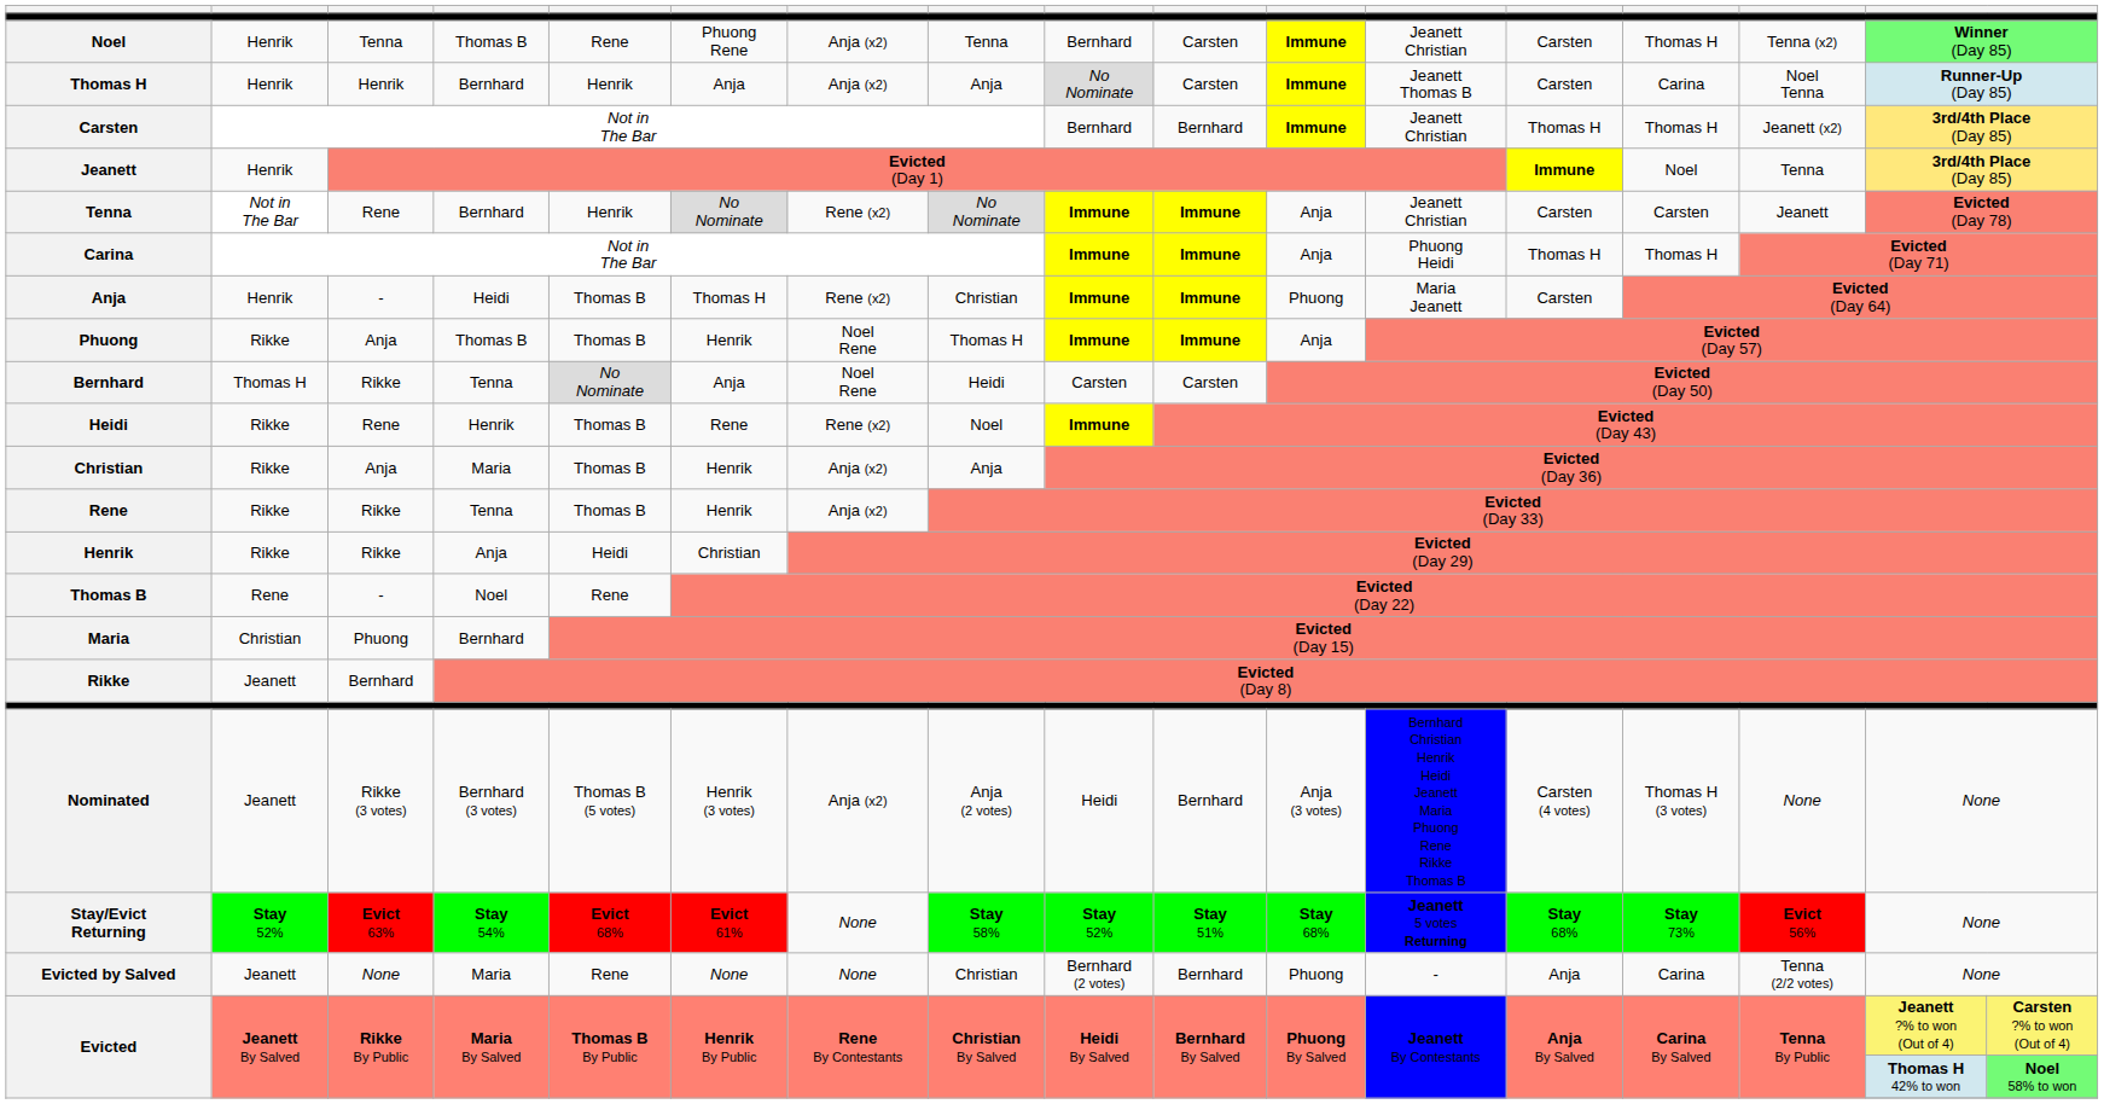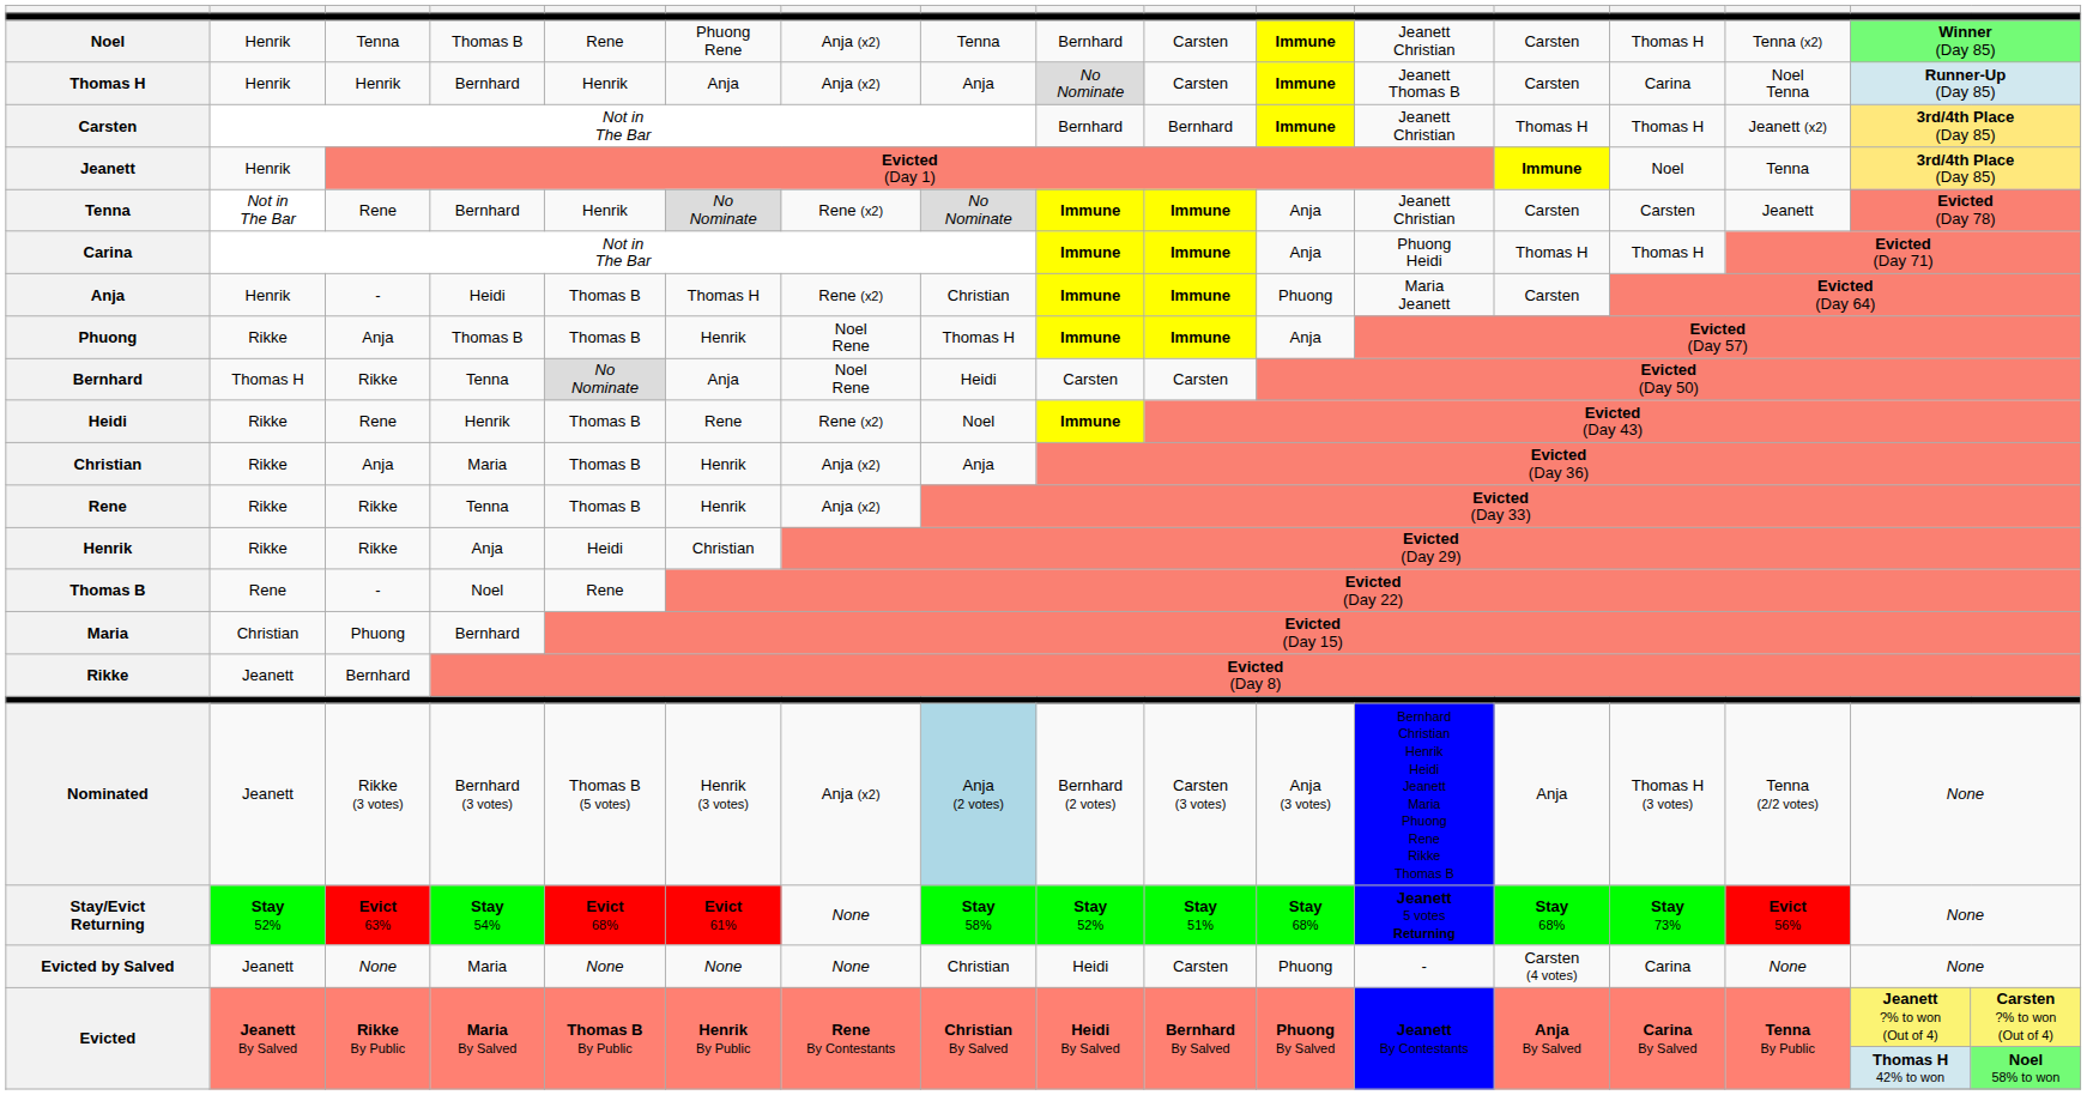 <table class="wikitable" style="font-size:90%; text-align:center; width: 96%; margin-left: auto; margin-right: auto;">
 <tr>
 <th></th>
 <th></th>
 <th></th>
 <th></th>
 <th></th>
 <th></th>
 <th></th>
 <th></th>
 <th></th>
 <th></th>
 <th></th>
 <th></th>
 <th></th>
 <th></th>
 <th></th>
 <th colspan=2></th>
 </tr>
 <tr>
 <th style="background:#000000;" colspan="17"></th>
 </tr>
 <tr>
 <th>Noel</th>
 <td>Henrik</td>
 <td>Tenna</td>
 <td>Thomas B</td>
 <td>Rene</td>
 <td>Phuong<br>Rene</td>
 <td>Anja <small>(x2)</small></td>
 <td>Tenna</td>
 <td>Bernhard</td>
 <td>Carsten</td>
 <td style="background:yellow; text-align:center;"><strong>Immune</strong></td>
 <td>Jeanett<br>Christian</td>
 <td>Carsten</td>
 <td>Thomas H</td>
 <td>Tenna <small>(x2)</small></td>
 <td style="background:#73FB76" colspan=2><strong>Winner</strong> <br> (Day 85)</td>
 </tr>
 <tr>
 <th>Thomas H</th>
 <td>Henrik</td>
 <td>Henrik</td>
 <td>Bernhard</td>
 <td>Henrik</td>
 <td>Anja</td>
 <td>Anja <small>(x2)</small></td>
 <td>Anja</td>
 <td style="background:#DCDCDC; text-align:center;"><em>No<br>Nominate</em></td>
 <td>Carsten</td>
 <td style="background:yellow; text-align:center;"><strong>Immune</strong></td>
 <td>Jeanett<br>Thomas B</td>
 <td>Carsten</td>
 <td>Carina</td>
 <td>Noel<br>Tenna</td>
 <td style="background:#D1E8EF" colspan=2><strong>Runner-Up</strong> <br> (Day 85)</td>
 </tr>
 <tr>
 <th>Carsten</th>
 <td style="background:#FFFFFF; text-align:center;" colspan="7"><em>Not in<br>The Bar</em></td>
 <td>Bernhard</td>
 <td>Bernhard</td>
 <td style="background:yellow; text-align:center;"><strong>Immune</strong></td>
 <td>Jeanett<br>Christian</td>
 <td>Thomas H</td>
 <td>Thomas H</td>
 <td>Jeanett <small>(x2)</small></td>
 <td style="background:#FFE87C" colspan=2><strong>3rd/4th Place</strong> <br> (Day 85)</td>
 </tr>
 <tr>
 <th>Jeanett</th>
 <td>Henrik</td>
 <td style="background:salmon; text-align:center;" colspan=10><strong>Evicted</strong> <br> (Day 1)</td>
 <td style="background:yellow; text-align:center;"><strong>Immune</strong></td>
 <td>Noel</td>
 <td>Tenna</td>
 <td style="background:#FFE87C" colspan=2><strong>3rd/4th Place</strong> <br> (Day 85)</td>
 </tr>
 <tr>
 <th>Tenna</th>
 <td style="background:#FFFFFF; text-align:center;"><em>Not in<br>The Bar</em></td>
 <td>Rene</td>
 <td>Bernhard</td>
 <td>Henrik</td>
 <td style="background:#DCDCDC; text-align:center;"><em>No<br>Nominate</em></td>
 <td>Rene <small>(x2)</small></td>
 <td style="background:#DCDCDC; text-align:center;"><em>No<br>Nominate</em></td>
 <td style="background:yellow; text-align:center;"><strong>Immune</strong></td>
 <td style="background:yellow; text-align:center;"><strong>Immune</strong></td>
 <td>Anja</td>
 <td>Jeanett<br>Christian</td>
 <td>Carsten</td>
 <td>Carsten</td>
 <td>Jeanett</td>
 <td style="background:salmon; text-align:center;" colspan=2><strong>Evicted</strong> <br> (Day 78)</td>
 </tr>
 <tr>
 <th>Carina</th>
 <td style="background:#FFFFFF; text-align:center;" colspan="7"><em>Not in<br>The Bar</em></td>
 <td style="background:yellow; text-align:center;"><strong>Immune</strong></td>
 <td style="background:yellow; text-align:center;"><strong>Immune</strong></td>
 <td>Anja</td>
 <td>Phuong<br>Heidi</td>
 <td>Thomas H</td>
 <td>Thomas H</td>
 <td style="background:salmon; text-align:center;" colspan=3><strong>Evicted</strong> <br> (Day 71)</td>
 </tr>
 <tr>
 <th>Anja</th>
 <td>Henrik</td>
 <td>-</td>
 <td>Heidi</td>
 <td>Thomas B</td>
 <td>Thomas H</td>
 <td>Rene <small>(x2)</small></td>
 <td>Christian</td>
 <td style="background:yellow; text-align:center;"><strong>Immune</strong></td>
 <td style="background:yellow; text-align:center;"><strong>Immune</strong></td>
 <td>Phuong</td>
 <td>Maria<br>Jeanett</td>
 <td>Carsten</td>
 <td style="background:salmon; text-align:center;" colspan=4><strong>Evicted</strong> <br> (Day 64)</td>
 </tr>
 <tr>
 <th>Phuong</th>
 <td>Rikke</td>
 <td>Anja</td>
 <td>Thomas B</td>
 <td>Thomas B</td>
 <td>Henrik</td>
 <td>Noel<br>Rene</td>
 <td>Thomas H</td>
 <td style="background:yellow; text-align:center;"><strong>Immune</strong></td>
 <td style="background:yellow; text-align:center;"><strong>Immune</strong></td>
 <td>Anja</td>
 <td style="background:salmon; text-align:center;" colspan=6><strong>Evicted</strong> <br> (Day 57)</td>
 </tr>
 <tr>
 <th>Bernhard</th>
 <td>Thomas H</td>
 <td>Rikke</td>
 <td>Tenna</td>
 <td style="background:#DCDCDC; text-align:center;"><em>No<br>Nominate</em></td>
 <td>Anja</td>
 <td>Noel<br>Rene</td>
 <td>Heidi</td>
 <td>Carsten</td>
 <td>Carsten</td>
 <td style="background:salmon; text-align:center;" colspan="7"><strong>Evicted</strong> <br> (Day 50)</td>
 </tr>
 <tr>
 <th>Heidi</th>
 <td>Rikke</td>
 <td>Rene</td>
 <td>Henrik</td>
 <td>Thomas B</td>
 <td>Rene</td>
 <td>Rene <small>(x2)</small></td>
 <td>Noel</td>
 <td style="background:yellow; text-align:center;"><strong>Immune</strong></td>
 <td style="background:salmon; text-align:center;" colspan="8"><strong>Evicted</strong> <br> (Day 43)</td>
 </tr>
 <tr>
 <th>Christian</th>
 <td>Rikke</td>
 <td>Anja</td>
 <td>Maria</td>
 <td>Thomas B</td>
 <td>Henrik</td>
 <td>Anja <small>(x2)</small></td>
 <td>Anja</td>
 <td style="background:salmon; text-align:center;" colspan="9"><strong>Evicted</strong> <br> (Day 36)</td>
 </tr>
 <tr>
 <th>Rene</th>
 <td>Rikke</td>
 <td>Rikke</td>
 <td>Tenna</td>
 <td>Thomas B</td>
 <td>Henrik</td>
 <td>Anja <small>(x2)</small></td>
 <td style="background:salmon; text-align:center;" colspan="10"><strong>Evicted</strong> <br> (Day 33)</td>
 </tr>
 <tr>
 <th>Henrik</th>
 <td>Rikke</td>
 <td>Rikke</td>
 <td>Anja</td>
 <td>Heidi</td>
 <td>Christian</td>
 <td style="background:salmon; text-align:center;" colspan="11"><strong>Evicted</strong><br> (Day 29)</td>
 </tr>
 <tr>
 <th>Thomas B</th>
 <td>Rene</td>
 <td>-</td>
 <td>Noel</td>
 <td>Rene</td>
 <td style="background:salmon; text-align:center;" colspan="12"><strong>Evicted</strong><br> (Day 22)</td>
 </tr>
 <tr>
 <th>Maria</th>
 <td>Christian</td>
 <td>Phuong</td>
 <td>Bernhard</td>
 <td style="background:salmon; text-align:center;" colspan="13"><strong>Evicted</strong><br> (Day 15)</td>
 </tr>
 <tr>
 <th>Rikke</th>
 <td>Jeanett</td>
 <td>Bernhard</td>
 <td style="background:salmon; text-align:center;" colspan="14"><strong>Evicted</strong><br> (Day 8)</td>
 </tr>
 <tr>
 <th style="background:#000000;" colspan="17"></th>
 </tr>
 <tr>
 <th>Nominated</th>
 <td>Jeanett</td>
 <td>Rikke<br><small>(3 votes)</small></td>
 <td>Bernhard<br><small>(3 votes)</small></td>
 <td>Thomas B<br><small>(5 votes)</small></td>
 <td>Henrik<br><small>(3 votes)</small></td>
 <td>Anja <small>(x2)</small></td>
-<td>Anja<br><small>(2 votes)</small></td>
-<td>Heidi</td>
-<td>Bernhard</td>
+<td style="background: lightblue;">Anja<br><small>(2 votes)</small></td>
+<td>Bernhard<br><small>(2 votes)</small></td>
+<td>Carsten<br><small>(3 votes)</small></td>
 <td>Anja<br><small>(3 votes)</small></td>
 <td style="background:#0000FF; text-align:center;"><span><small>Bernhard<br>Christian<br>Henrik<br>Heidi<br>Jeanett<br>Maria<br>Phuong<br>Rene<br>Rikke<br>Thomas B</small></span></td>
-<td>Carsten<br><small>(4 votes)</small></td>
+<td>Anja</td>
 <td>Thomas H<br><small>(3 votes)</small></td>
-<td><em>None</em></td>
+<td>Tenna<br><small>(2/2 votes)</small></td>
 <td colspan=2><em>None</em></td>
 </tr>
 <tr>
 <th>Stay/Evict<br>Returning</th>
 <td style="background:lime; text-align:center;"><span><strong>Stay</strong><br><small>52%</small></span></td>
 <td style="background:red; text-align:center;"><span><strong>Evict</strong><br><small>63%</small></span></td>
 <td style="background:lime; text-align:center;"><span><strong>Stay</strong><br><small>54%</small></span></td>
 <td style="background:red; text-align:center;"><span><strong>Evict</strong><br><small>68%</small></span></td>
 <td style="background:red; text-align:center;"><span><strong>Evict</strong><br><small>61%</small></span></td>
 <td><em>None</em></td>
 <td style="background:lime; text-align:center;"><span><strong>Stay</strong><br><small>58%</small></span></td>
 <td style="background:lime; text-align:center;"><span><strong>Stay</strong><br><small>52%</small></span></td>
 <td style="background:lime; text-align:center;"><span><strong>Stay</strong><br><small>51%</small></span></td>
 <td style="background:lime; text-align:center;"><span><strong>Stay</strong><br><small>68%</small></span></td>
 <td style="background:blue; text-align:center;"><span><strong>Jeanett</strong><br><small>5 votes<br><strong>Returning</strong></small></span></td>
 <td style="background:lime; text-align:center;"><span><strong>Stay</strong><br><small>68%</small></span></td>
 <td style="background:lime; text-align:center;"><span><strong>Stay</strong><br><small>73%</small></span></td>
 <td style="background:red; text-align:center;"><span><strong>Evict</strong><br><small>56%</small></span></td>
 <td colspan=2><em>None</em></td>
 </tr>
 <tr>
 <th>Evicted by Salved</th>
 <td>Jeanett</td>
 <td><em>None</em></td>
 <td>Maria</td>
-<td>Rene</td>
+<td><em>None</em></td>
 <td><em>None</em></td>
 <td><em>None</em></td>
 <td>Christian</td>
-<td>Bernhard<br><small>(2 votes)</small></td>
-<td>Bernhard</td>
+<td>Heidi</td>
+<td>Carsten</td>
 <td>Phuong</td>
 <td>-</td>
-<td>Anja</td>
+<td>Carsten<br><small>(4 votes)</small></td>
 <td>Carina</td>
-<td>Tenna<br><small>(2/2 votes)</small></td>
+<td><em>None</em></td>
 <td colspan=2><em>None</em></td>
 </tr>
 <tr>
 <th rowspan="4">Evicted</th>
 <td rowspan="4" style="background:#FF8072"><strong>Jeanett</strong><br><small>By Salved</small></td>
 <td rowspan="4" style="background:#FF8072"><strong>Rikke</strong><br><small>By Public</small></td>
 <td rowspan="4" style="background:#FF8072"><strong>Maria</strong><br><small>By Salved</small></td>
 <td rowspan="4" style="background:#FF8072"><strong>Thomas B</strong><br><small>By Public</small></td>
 <td rowspan="4" style="background:#FF8072"><strong>Henrik</strong><br><small>By Public</small></td>
 <td rowspan="4" style="background:#FF8072"><strong>Rene</strong><br><small>By Contestants</small></td>
 <td rowspan="4" style="background:#FF8072"><strong>Christian</strong><br><small>By Salved</small></td>
 <td rowspan="4" style="background:#FF8072"><strong>Heidi</strong><br><small>By Salved</small></td>
 <td rowspan="4" style="background:#FF8072"><strong>Bernhard</strong><br><small>By Salved</small></td>
 <td rowspan="4" style="background:#FF8072"><strong>Phuong</strong><br><small>By Salved</small></td>
 <td rowspan="4" style="background:#0000FF"><span><strong>Jeanett</strong><br><small>By Contestants</small></span></td>
 <td rowspan="4" style="background:#FF8072"><strong>Anja</strong><br><small>By Salved</small></td>
 <td rowspan="4" style="background:#FF8072"><strong>Carina</strong><br><small>By Salved</small></td>
 <td rowspan="4" style="background:#FF8072"><strong>Tenna</strong><br><small>By Public</small></td>
 <td rowspan="1" style="background:#FBF373"><strong>Jeanett</strong><br><small>?% to won<br>(Out of 4)</small></td>
 <td rowspan="1" style="background:#FBF373"><strong>Carsten</strong><br><small>?% to won<br>(Out of 4)</small></td>
 </tr>
 <tr>
 <td rowspan="1" style="background:#D1E8EF"><strong>Thomas H</strong><br><small>42% to won</small></td>
 <td rowspan="1" style="background:#73FB76"><strong>Noel</strong><br><small>58% to won</small></td>
 </tr>
 <tr>
 </tr>
 </table>
